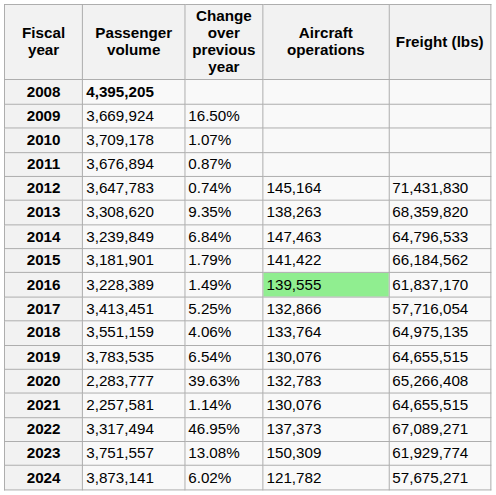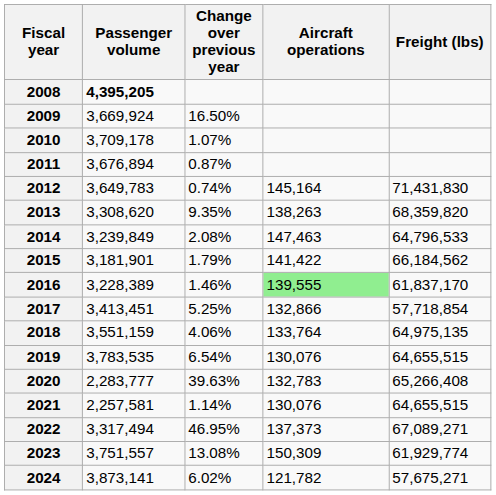 <table class="wikitable sortable" width:400px; margin:auto;">
 <tr>
 <th style="width:75px">Fiscal year</th>
 <th style="width:100px">Passenger volume</th>
 <th style="width:75px">Change over previous year</th>
 <th style="width:125px">Aircraft operations</th>
 <th style="width:100px">Freight (lbs)</th>
 </tr>
 <tr>
 <th>2008</th>
 <td><strong>4,395,205</strong></td>
 <td></td>
 <td></td>
 <td></td>
 </tr>
 <tr>
 <th>2009</th>
 <td>3,669,924</td>
 <td>16.50%</td>
 <td></td>
 <td></td>
 </tr>
 <tr>
 <th>2010</th>
 <td>3,709,178</td>
 <td>1.07%</td>
 <td></td>
 <td></td>
 </tr>
 <tr>
 <th>2011</th>
 <td>3,676,894</td>
 <td>0.87%</td>
 <td></td>
 <td></td>
 </tr>
 <tr>
 <th>2012</th>
-<td>3,647,783</td>
+<td>3,649,783</td>
 <td>0.74%</td>
 <td>145,164</td>
 <td>71,431,830</td>
 </tr>
 <tr>
 <th>2013</th>
 <td>3,308,620</td>
 <td>9.35%</td>
 <td>138,263</td>
 <td>68,359,820</td>
 </tr>
 <tr>
 <th>2014</th>
 <td>3,239,849</td>
-<td>6.84%</td>
+<td>2.08%</td>
 <td>147,463</td>
 <td>64,796,533</td>
 </tr>
 <tr>
 <th>2015</th>
 <td>3,181,901</td>
 <td>1.79%</td>
 <td>141,422</td>
 <td>66,184,562</td>
 </tr>
 <tr>
 <th>2016</th>
 <td>3,228,389</td>
-<td>1.49%</td>
+<td>1.46%</td>
 <td style="background: lightgreen;">139,555</td>
 <td>61,837,170</td>
 </tr>
 <tr>
 <th>2017</th>
 <td>3,413,451</td>
 <td>5.25%</td>
 <td>132,866</td>
-<td>57,716,054</td>
+<td>57,718,854</td>
 </tr>
 <tr>
 <th>2018</th>
 <td>3,551,159</td>
 <td>4.06%</td>
 <td>133,764</td>
 <td>64,975,135</td>
 </tr>
 <tr>
 <th>2019</th>
 <td>3,783,535</td>
 <td>6.54%</td>
 <td>130,076</td>
 <td>64,655,515</td>
 </tr>
 <tr>
 <th>2020</th>
 <td>2,283,777</td>
 <td>39.63%</td>
 <td>132,783</td>
 <td>65,266,408</td>
 </tr>
 <tr>
 <th>2021</th>
 <td>2,257,581</td>
 <td>1.14%</td>
 <td>130,076</td>
 <td>64,655,515</td>
 </tr>
 <tr>
 <th>2022</th>
 <td>3,317,494</td>
 <td>46.95%</td>
 <td>137,373</td>
 <td>67,089,271</td>
 </tr>
 <tr>
 <th>2023</th>
 <td>3,751,557</td>
 <td>13.08%</td>
 <td>150,309</td>
 <td>61,929,774</td>
 </tr>
 <tr>
 <th>2024</th>
 <td>3,873,141</td>
 <td>6.02%</td>
 <td>121,782</td>
 <td>57,675,271</td>
 </tr>
 </table>
